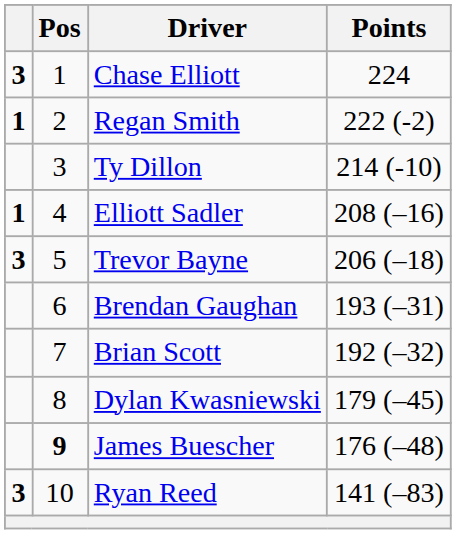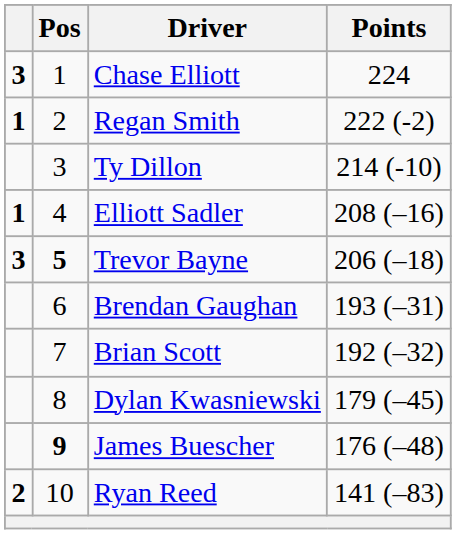 <table class="wikitable" style="font-size: 95%;">
 <tr>
 <th></th>
 <th>Pos</th>
 <th>Driver</th>
 <th>Points</th>
 </tr>
 <tr>
 <td align="left"> <strong>3</strong></td>
 <td style="text-align:center;">1</td>
 <td><a href='#'>Chase Elliott</a></td>
 <td style="text-align:center;">224</td>
 </tr>
 <tr>
 <td align="left"> <strong>1</strong></td>
 <td style="text-align:center;">2</td>
 <td><a href='#'>Regan Smith</a></td>
 <td style="text-align:center;">222 (-2)</td>
 </tr>
 <tr>
 <td align="left"></td>
 <td style="text-align:center;">3</td>
 <td><a href='#'>Ty Dillon</a></td>
 <td style="text-align:center;">214 (-10)</td>
 </tr>
 <tr>
 <td align="left"> <strong>1</strong></td>
 <td style="text-align:center;">4</td>
 <td><a href='#'>Elliott Sadler</a></td>
 <td style="text-align:center;">208 (–16)</td>
 </tr>
 <tr>
 <td align="left"> <strong>3</strong></td>
-<td style="text-align:center;">5</td>
+<td style="text-align:center;"><strong>5</strong></td>
 <td><a href='#'>Trevor Bayne</a></td>
 <td style="text-align:center;">206 (–18)</td>
 </tr>
 <tr>
 <td align="left"></td>
 <td style="text-align:center;">6</td>
 <td><a href='#'>Brendan Gaughan</a></td>
 <td style="text-align:center;">193 (–31)</td>
 </tr>
 <tr>
 <td align="left"></td>
 <td style="text-align:center;">7</td>
 <td><a href='#'>Brian Scott</a></td>
 <td style="text-align:center;">192 (–32)</td>
 </tr>
 <tr>
 <td align="left"></td>
 <td style="text-align:center;">8</td>
 <td><a href='#'>Dylan Kwasniewski</a></td>
 <td style="text-align:center;">179 (–45)</td>
 </tr>
 <tr>
 <td align="left"></td>
 <td style="text-align:center;"><strong>9</strong></td>
 <td><a href='#'>James Buescher</a></td>
 <td style="text-align:center;">176 (–48)</td>
 </tr>
 <tr>
-<td align="left"> <strong>3</strong></td>
+<td align="left"> <strong>2</strong></td>
 <td style="text-align:center;">10</td>
 <td><a href='#'>Ryan Reed</a></td>
 <td style="text-align:center;">141 (–83)</td>
 </tr>
 <tr class="sortbottom">
 <th colspan="9"></th>
 </tr>
 </table>
